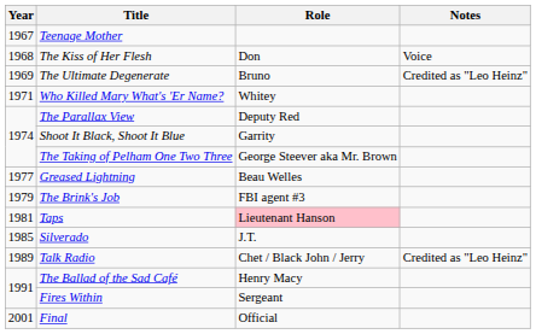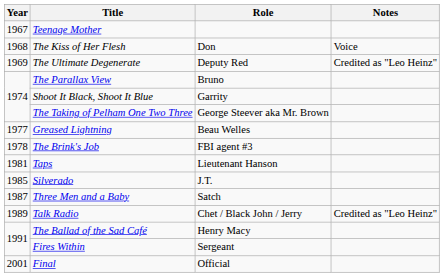 <table class="wikitable plainrowheaders sortable">
 <tr>
 <th scope="col">Year</th>
 <th scope="col">Title</th>
 <th scope="col">Role</th>
 <th class="unsortable">Notes</th>
 </tr>
 <tr>
 <td>1967</td>
 <td><em><a href='#'>Teenage Mother</a></em></td>
 <td></td>
 <td></td>
 </tr>
 <tr>
 <td>1968</td>
 <td><em>The Kiss of Her Flesh</em></td>
 <td>Don</td>
 <td>Voice</td>
 </tr>
 <tr>
 <td>1969</td>
 <td><em>The Ultimate Degenerate</em></td>
-<td>Bruno</td>
+<td>Deputy Red</td>
 <td>Credited as "Leo Heinz"</td>
-</tr>
-<tr>
-<td>1971</td>
-<td><em><a href='#'>Who Killed Mary What's 'Er Name?</a></em></td>
-<td>Whitey</td>
-<td></td>
 </tr>
 <tr>
 <td rowspan="3">1974</td>
 <td><em><a href='#'>The Parallax View</a></em></td>
-<td>Deputy Red</td>
+<td>Bruno</td>
 <td></td>
 </tr>
 <tr>
 <td><em>Shoot It Black, Shoot It Blue</em></td>
 <td>Garrity</td>
 <td></td>
 </tr>
 <tr>
 <td><em><a href='#'>The Taking of Pelham One Two Three</a></em></td>
 <td>George Steever aka Mr. Brown</td>
 <td></td>
 </tr>
 <tr>
 <td>1977</td>
 <td><em><a href='#'>Greased Lightning</a></em></td>
 <td>Beau Welles</td>
 <td></td>
 </tr>
 <tr>
-<td>1979</td>
+<td>1978</td>
 <td><em><a href='#'>The Brink's Job</a></em></td>
 <td>FBI agent #3</td>
 <td></td>
 </tr>
 <tr>
 <td>1981</td>
 <td><em><a href='#'>Taps</a></em></td>
-<td style="background: pink;">Lieutenant Hanson</td>
+<td>Lieutenant Hanson</td>
 <td></td>
 </tr>
 <tr>
 <td>1985</td>
 <td><em><a href='#'>Silverado</a></em></td>
 <td>J.T.</td>
+<td></td>
+</tr>
+<tr>
+<td>1987</td>
+<td><em><a href='#'>Three Men and a Baby</a></em></td>
+<td>Satch</td>
 <td></td>
 </tr>
 <tr>
 <td>1989</td>
 <td><em><a href='#'>Talk Radio</a></em></td>
 <td>Chet / Black John / Jerry</td>
 <td>Credited as "Leo Heinz"</td>
 </tr>
 <tr>
 <td rowspan="2">1991</td>
 <td><em><a href='#'>The Ballad of the Sad Café</a></em></td>
 <td>Henry Macy</td>
 <td></td>
 </tr>
 <tr>
 <td><em><a href='#'>Fires Within</a></em></td>
 <td>Sergeant</td>
 <td></td>
 </tr>
 <tr>
 <td>2001</td>
 <td><em><a href='#'>Final</a></em></td>
 <td>Official</td>
 <td></td>
 </tr>
 </table>
